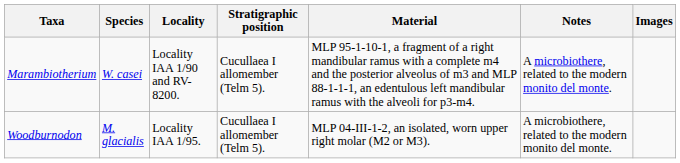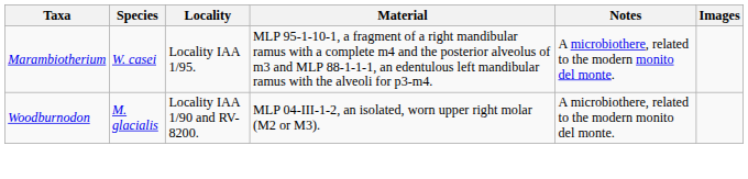 <table class="wikitable sortable" align="center" width="100%">
 <tr>
 <th>Taxa</th>
 <th>Species</th>
 <th>Locality</th>
-<th>Stratigraphic position</th>
 <th>Material</th>
 <th>Notes</th>
 <th>Images</th>
 </tr>
 <tr>
 <td><em><a href='#'>Marambiotherium</a></em></td>
 <td><em><a href='#'>W. casei</a></em></td>
-<td>Locality IAA 1/90 and RV-8200.</td>
-<td>Cucullaea I allomember (Telm 5).</td>
+<td>Locality IAA 1/95.</td>
 <td>MLP 95-1-10-1, a fragment of a right mandibular ramus with a complete m4 and the posterior alveolus of m3 and MLP 88-1-1-1, an edentulous left mandibular ramus with the alveoli for p3-m4.</td>
 <td>A <a href='#'>microbiothere</a>, related to the modern <a href='#'>monito del monte</a>.</td>
 <td></td>
 </tr>
 <tr>
 <td><em><a href='#'>Woodburnodon</a></em></td>
 <td><em><a href='#'>M. glacialis</a></em></td>
-<td>Locality IAA 1/95.</td>
-<td>Cucullaea I allomember (Telm 5).</td>
+<td>Locality IAA 1/90 and RV-8200.</td>
 <td>MLP 04-III-1-2, an isolated, worn upper right molar (M2 or M3).</td>
 <td>A microbiothere, related to the modern monito del monte.</td>
 <td></td>
 </tr>
 </table>
